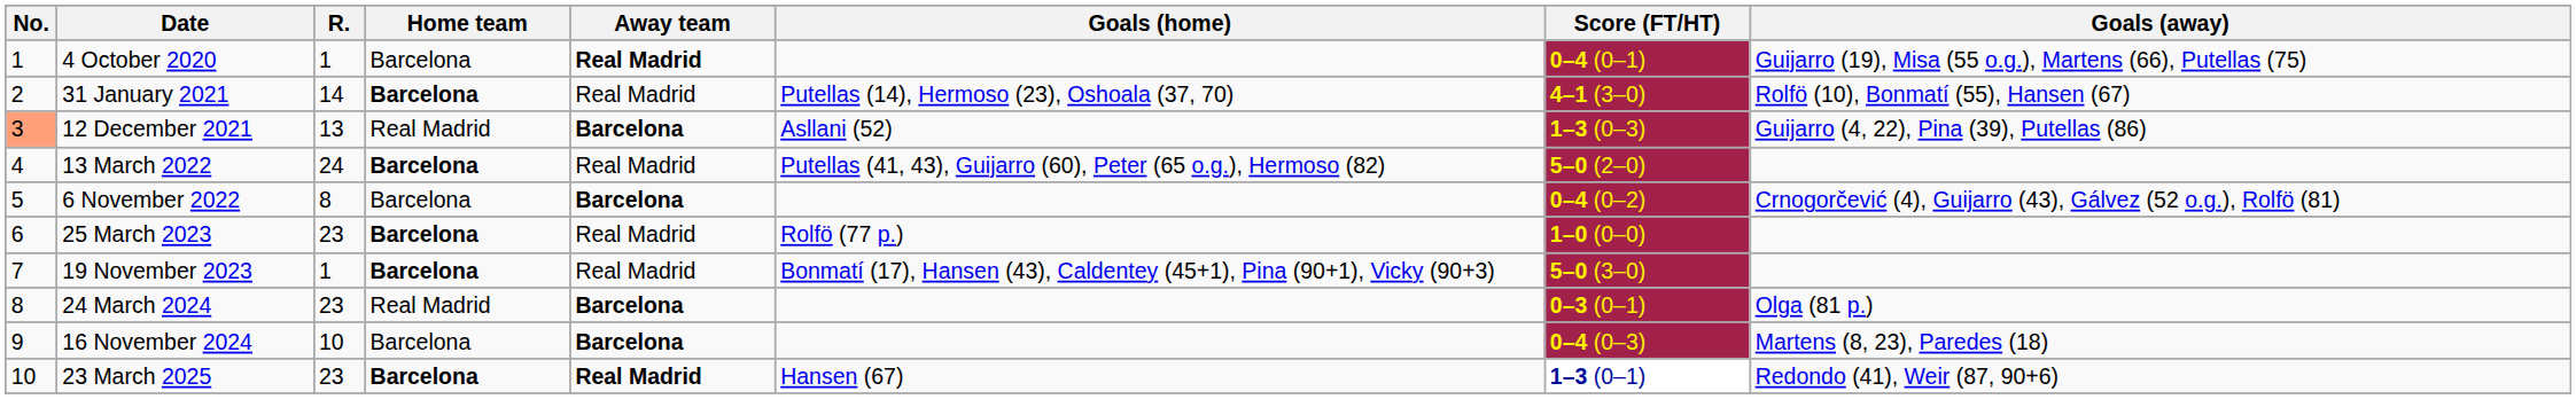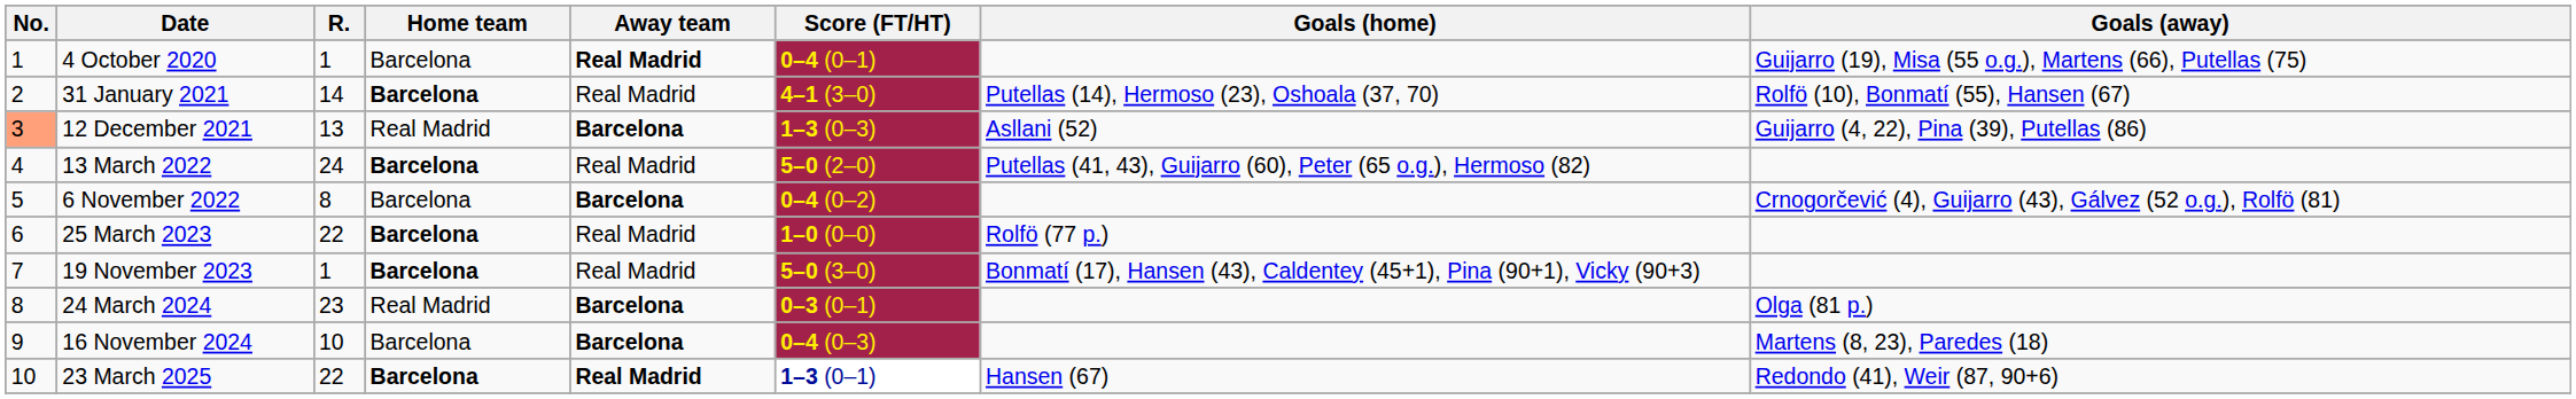 <table class="wikitable" style="width:100%; margin:0 left; font-size: 11px">
 <tr>
 <th width="2%">No.</th>
 <th class="unsortable" style="width:10%;">Date</th>
 <th width="2%">R.</th>
 <th width="8%">Home team</th>
 <th width="8%">Away team</th>
+<th width="8%">Score (FT/HT)</th>
 <th style="width:30%;">Goals (home)</th>
-<th width="8%">Score (FT/HT)</th>
 <th width="30">Goals (away)</th>
 </tr>
 <tr>
 <td>1</td>
 <td>4 October <a href='#'>2020</a></td>
 <td>1</td>
 <td>Barcelona</td>
 <td><strong>Real Madrid</strong></td>
+<td style="color:#fff000; background:#A2214B"><strong>0–4</strong> (0–1)</td>
 <td></td>
-<td style="color:#fff000; background:#A2214B"><strong>0–4</strong> (0–1)</td>
 <td><a href='#'>Guijarro</a> (19), <a href='#'>Misa</a> (55 <a href='#'>o.g.</a>), <a href='#'>Martens</a> (66), <a href='#'>Putellas</a> (75)</td>
 </tr>
 <tr>
 <td>2</td>
 <td>31 January <a href='#'>2021</a></td>
 <td>14</td>
 <td><strong>Barcelona</strong></td>
 <td>Real Madrid</td>
+<td style="color:#fff000; background:#A2214B"><strong>4–1</strong> (3–0)</td>
 <td><a href='#'>Putellas</a> (14), <a href='#'>Hermoso</a> (23), <a href='#'>Oshoala</a> (37, 70)</td>
-<td style="color:#fff000; background:#A2214B"><strong>4–1</strong> (3–0)</td>
 <td><a href='#'>Rolfö</a> (10), <a href='#'>Bonmatí</a> (55), <a href='#'>Hansen</a> (67)</td>
 </tr>
 <tr>
 <td style="background: lightsalmon;">3</td>
 <td>12 December <a href='#'>2021</a></td>
 <td>13</td>
 <td>Real Madrid</td>
 <td><strong>Barcelona</strong></td>
+<td style="color:#fff000; background:#A2214B"><strong>1–3</strong> (0–3)</td>
 <td><a href='#'>Asllani</a> (52)</td>
-<td style="color:#fff000; background:#A2214B"><strong>1–3</strong> (0–3)</td>
 <td><a href='#'>Guijarro</a> (4, 22), <a href='#'>Pina</a> (39), <a href='#'>Putellas</a> (86)</td>
 </tr>
 <tr>
 <td>4</td>
 <td>13 March <a href='#'>2022</a></td>
 <td>24</td>
 <td><strong>Barcelona</strong></td>
 <td>Real Madrid</td>
+<td style="color:#fff000; background:#A2214B"><strong>5–0</strong> (2–0)</td>
 <td><a href='#'>Putellas</a> (41, 43), <a href='#'>Guijarro</a> (60), <a href='#'>Peter</a> (65 <a href='#'>o.g.</a>), <a href='#'>Hermoso</a> (82)</td>
-<td style="color:#fff000; background:#A2214B"><strong>5–0</strong> (2–0)</td>
 <td></td>
 </tr>
 <tr>
 <td>5</td>
 <td>6 November <a href='#'>2022</a></td>
 <td>8</td>
 <td>Barcelona</td>
 <td><strong>Barcelona</strong></td>
+<td style="color:#fff000; background:#A2214B"><strong>0–4</strong> (0–2)</td>
 <td></td>
-<td style="color:#fff000; background:#A2214B"><strong>0–4</strong> (0–2)</td>
 <td><a href='#'>Crnogorčević</a> (4), <a href='#'>Guijarro</a> (43), <a href='#'>Gálvez</a> (52 <a href='#'>o.g.</a>), <a href='#'>Rolfö</a> (81)</td>
 </tr>
 <tr>
 <td>6</td>
 <td>25 March <a href='#'>2023</a></td>
-<td>23</td>
+<td>22</td>
 <td><strong>Barcelona</strong></td>
 <td>Real Madrid</td>
+<td style="color:#fff000; background:#A2214B"><strong>1–0</strong> (0–0)</td>
 <td><a href='#'>Rolfö</a> (77 <a href='#'>p.</a>)</td>
-<td style="color:#fff000; background:#A2214B"><strong>1–0</strong> (0–0)</td>
 <td></td>
 </tr>
 <tr>
 <td>7</td>
 <td>19 November <a href='#'>2023</a></td>
 <td>1</td>
 <td><strong>Barcelona</strong></td>
 <td>Real Madrid</td>
+<td style="color:#fff000; background:#A2214B"><strong>5–0</strong> (3–0)</td>
 <td><a href='#'>Bonmatí</a> (17), <a href='#'>Hansen</a> (43), <a href='#'>Caldentey</a> (45+1), <a href='#'>Pina</a> (90+1), <a href='#'>Vicky</a> (90+3)</td>
-<td style="color:#fff000; background:#A2214B"><strong>5–0</strong> (3–0)</td>
 <td></td>
 </tr>
 <tr>
 <td>8</td>
 <td>24 March <a href='#'>2024</a></td>
 <td>23</td>
 <td>Real Madrid</td>
 <td><strong>Barcelona</strong></td>
+<td style="color:#fff000; background:#A2214B"><strong>0–3</strong> (0–1)</td>
 <td></td>
-<td style="color:#fff000; background:#A2214B"><strong>0–3</strong> (0–1)</td>
 <td><a href='#'>Olga</a> (81 <a href='#'>p.</a>)</td>
 </tr>
 <tr>
 <td>9</td>
 <td>16 November <a href='#'>2024</a></td>
 <td>10</td>
 <td>Barcelona</td>
 <td><strong>Barcelona</strong></td>
+<td style="color:#fff000; background:#A2214B"><strong>0–4</strong> (0–3)</td>
 <td></td>
-<td style="color:#fff000; background:#A2214B"><strong>0–4</strong> (0–3)</td>
 <td><a href='#'>Martens</a> (8, 23), <a href='#'>Paredes</a> (18)</td>
 </tr>
 <tr>
 <td>10</td>
 <td>23 March <a href='#'>2025</a></td>
-<td>23</td>
+<td>22</td>
 <td><strong>Barcelona</strong></td>
 <td><strong>Real Madrid</strong></td>
+<td style="color:#000c99; background:#ffffff"><strong>1–3</strong> (0–1)</td>
 <td><a href='#'>Hansen</a> (67)</td>
-<td style="color:#000c99; background:#ffffff"><strong>1–3</strong> (0–1)</td>
 <td><a href='#'>Redondo</a> (41), <a href='#'>Weir</a> (87, 90+6)</td>
 </tr>
 </table>
